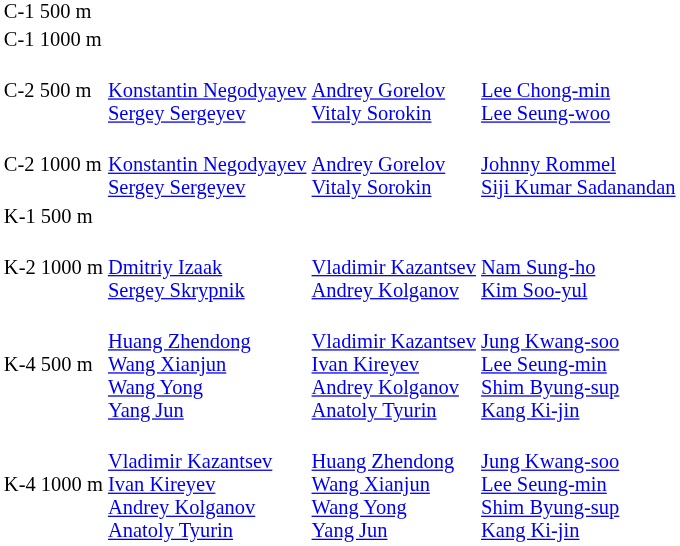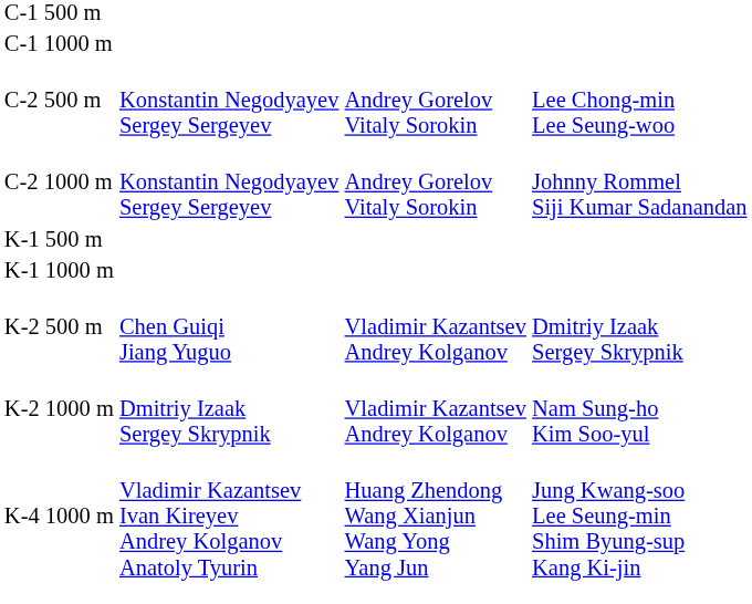 <table>
 <tr>
 <td>C-1 500 m</td>
 <td></td>
 <td></td>
 <td></td>
 </tr>
 <tr>
 <td>C-1 1000 m</td>
 <td></td>
 <td></td>
 <td></td>
 </tr>
 <tr>
 <td>C-2 500 m</td>
 <td><br><a href='#'>Konstantin Negodyayev</a><br><a href='#'>Sergey Sergeyev</a></td>
 <td><br><a href='#'>Andrey Gorelov</a><br><a href='#'>Vitaly Sorokin</a></td>
 <td><br><a href='#'>Lee Chong-min</a><br><a href='#'>Lee Seung-woo</a></td>
 </tr>
 <tr>
 <td>C-2 1000 m</td>
 <td><br><a href='#'>Konstantin Negodyayev</a><br><a href='#'>Sergey Sergeyev</a></td>
 <td><br><a href='#'>Andrey Gorelov</a><br><a href='#'>Vitaly Sorokin</a></td>
 <td><br><a href='#'>Johnny Rommel</a><br><a href='#'>Siji Kumar Sadanandan</a></td>
 </tr>
 <tr>
 <td>K-1 500 m</td>
 <td></td>
 <td></td>
 <td></td>
 </tr>
 <tr>
+<td>K-1 1000 m</td>
+<td></td>
+<td></td>
+<td></td>
+</tr>
+<tr>
+<td>K-2 500 m</td>
+<td><br><a href='#'>Chen Guiqi</a><br><a href='#'>Jiang Yuguo</a></td>
+<td><br><a href='#'>Vladimir Kazantsev</a><br><a href='#'>Andrey Kolganov</a></td>
+<td><br><a href='#'>Dmitriy Izaak</a><br><a href='#'>Sergey Skrypnik</a></td>
+</tr>
+<tr>
 <td>K-2 1000 m</td>
 <td><br><a href='#'>Dmitriy Izaak</a><br><a href='#'>Sergey Skrypnik</a></td>
 <td><br><a href='#'>Vladimir Kazantsev</a><br><a href='#'>Andrey Kolganov</a></td>
 <td><br><a href='#'>Nam Sung-ho</a><br><a href='#'>Kim Soo-yul</a></td>
-</tr>
-<tr>
-<td>K-4 500 m</td>
-<td><br><a href='#'>Huang Zhendong</a><br><a href='#'>Wang Xianjun</a><br><a href='#'>Wang Yong</a><br><a href='#'>Yang Jun</a></td>
-<td><br><a href='#'>Vladimir Kazantsev</a><br><a href='#'>Ivan Kireyev</a><br><a href='#'>Andrey Kolganov</a><br><a href='#'>Anatoly Tyurin</a></td>
-<td><br><a href='#'>Jung Kwang-soo</a><br><a href='#'>Lee Seung-min</a><br><a href='#'>Shim Byung-sup</a><br><a href='#'>Kang Ki-jin</a></td>
 </tr>
 <tr>
 <td>K-4 1000 m</td>
 <td><br><a href='#'>Vladimir Kazantsev</a><br><a href='#'>Ivan Kireyev</a><br><a href='#'>Andrey Kolganov</a><br><a href='#'>Anatoly Tyurin</a></td>
 <td><br><a href='#'>Huang Zhendong</a><br><a href='#'>Wang Xianjun</a><br><a href='#'>Wang Yong</a><br><a href='#'>Yang Jun</a></td>
 <td><br><a href='#'>Jung Kwang-soo</a><br><a href='#'>Lee Seung-min</a><br><a href='#'>Shim Byung-sup</a><br><a href='#'>Kang Ki-jin</a></td>
 </tr>
 </table>
